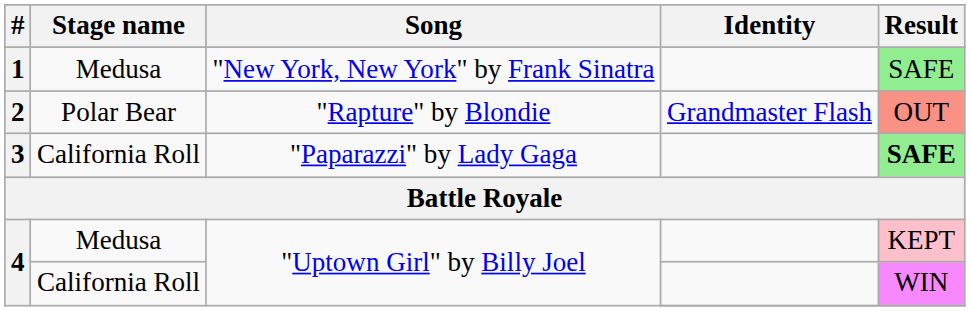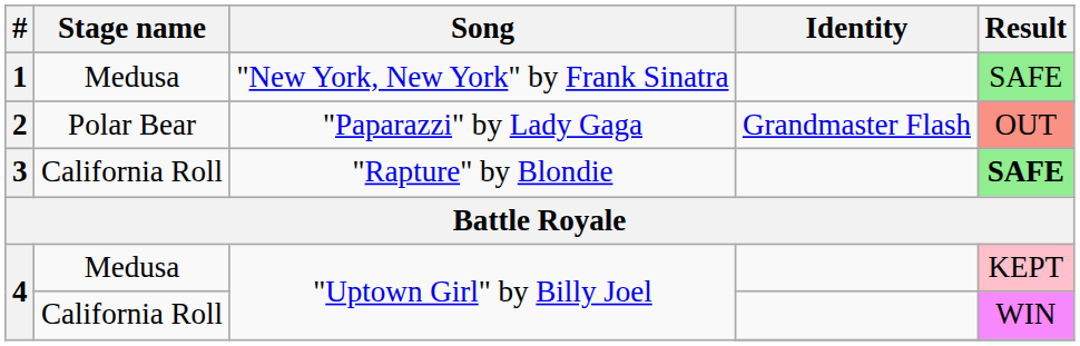 <table class="wikitable plainrowheaders" style="text-align: center;">
 <tr>
 <th>#</th>
 <th>Stage name</th>
 <th>Song</th>
 <th>Identity</th>
 <th>Result</th>
 </tr>
 <tr>
 <th>1</th>
 <td>Medusa</td>
 <td>"<a href='#'>New York, New York</a>" by <a href='#'>Frank Sinatra</a></td>
 <td></td>
 <td bgcolor=lightgreen>SAFE</td>
 </tr>
 <tr>
 <th>2</th>
 <td>Polar Bear</td>
-<td>"<a href='#'>Rapture</a>" by <a href='#'>Blondie</a></td>
+<td>"<a href='#'>Paparazzi</a>" by <a href='#'>Lady Gaga</a></td>
 <td><a href='#'>Grandmaster Flash</a></td>
 <td bgcolor=#F99185>OUT</td>
 </tr>
 <tr>
 <th>3</th>
 <td>California Roll</td>
-<td>"<a href='#'>Paparazzi</a>" by <a href='#'>Lady Gaga</a></td>
+<td>"<a href='#'>Rapture</a>" by <a href='#'>Blondie</a></td>
 <td></td>
 <td bgcolor=lightgreen><strong>SAFE</strong></td>
 </tr>
 <tr>
 <th colspan=5>Battle Royale</th>
 </tr>
 <tr>
 <th rowspan=6>4</th>
 <td>Medusa</td>
 <td rowspan=6>"<a href='#'>Uptown Girl</a>" by <a href='#'>Billy Joel</a></td>
 <td></td>
 <td bgcolor=pink>KEPT</td>
 </tr>
 <tr>
 <td rowspan=5>California Roll</td>
 <td></td>
 <td bgcolor="#F888FD">WIN</td>
 </tr>
 <tr>
 </tr>
 </table>
